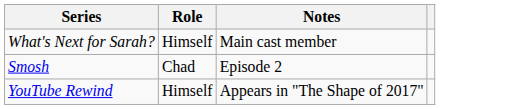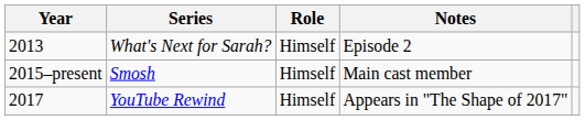 <table class="wikitable sortable">
 <tr>
+<th>Year</th>
 <th>Series</th>
 <th>Role</th>
 <th>Notes</th>
 <th class="unsortable"></th>
 </tr>
 <tr>
+<td>2013</td>
 <td><em>What's Next for Sarah?</em></td>
+<td>Himself</td>
+<td>Episode 2</td>
+<td></td>
+</tr>
+<tr>
+<td>2015–present</td>
+<td><em><a href='#'>Smosh</a></em></td>
 <td>Himself</td>
 <td>Main cast member</td>
 <td></td>
 </tr>
 <tr>
-<td><em><a href='#'>Smosh</a></em></td>
-<td>Chad</td>
-<td>Episode 2</td>
-<td></td>
-</tr>
-<tr>
+<td>2017</td>
 <td><em><a href='#'>YouTube Rewind</a></em></td>
 <td>Himself</td>
 <td>Appears in "The Shape of 2017"</td>
 <td></td>
 </tr>
 </table>
